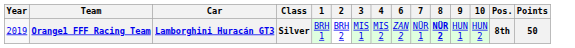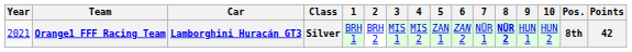 <table class="wikitable" border="1" style="text-align:center; font-size:85%;">
 <tr>
 <th>Year</th>
 <th>Team</th>
 <th>Car</th>
 <th>Class</th>
 <th>1</th>
 <th>2</th>
 <th>3</th>
 <th>4</th>
+<th>5</th>
 <th>6</th>
 <th>7</th>
 <th>8</th>
 <th>9</th>
 <th>10</th>
 <th>Pos.</th>
 <th>Points</th>
 </tr>
 <tr>
-<td><a href='#'>2019</a></td>
+<td><a href='#'>2021</a></td>
 <th nowrap><a href='#'>Orange1 FFF Racing Team</a></th>
 <th nowrap><a href='#'>Lamborghini Huracán GT3</a></th>
 <th>Silver</th>
 <td style="background:#DFFFDF;"><a href='#'>BRH<br>1</a><br></td>
 <td style="background:#FFFFFF;"><a href='#'>BRH<br>2</a><br></td>
 <td style="background:#DFFFDF;"><a href='#'>MIS<br>1</a><br></td>
 <td style="background:#DFFFDF;"><a href='#'>MIS<br>2</a><br></td>
+<td style="background:#DFFFDF;"><a href='#'>ZAN<br>1</a><br></td>
 <td style="background:#DFFFDF;"><em><a href='#'>ZAN<br>2</a></em><br></td>
 <td style="background:#DFFFDF;"><a href='#'>NÜR<br>1</a><br></td>
 <td style="background:#DFFFDF;"><strong><a href='#'>NÜR<br>2</a><br></strong></td>
 <td style="background:#DFFFDF;"><a href='#'>HUN<br>1</a><br></td>
 <td style="background:#DFFFDF;"><a href='#'>HUN<br>2</a><br></td>
 <th>8th</th>
-<th>50</th>
+<th>42</th>
 </tr>
 </table>
